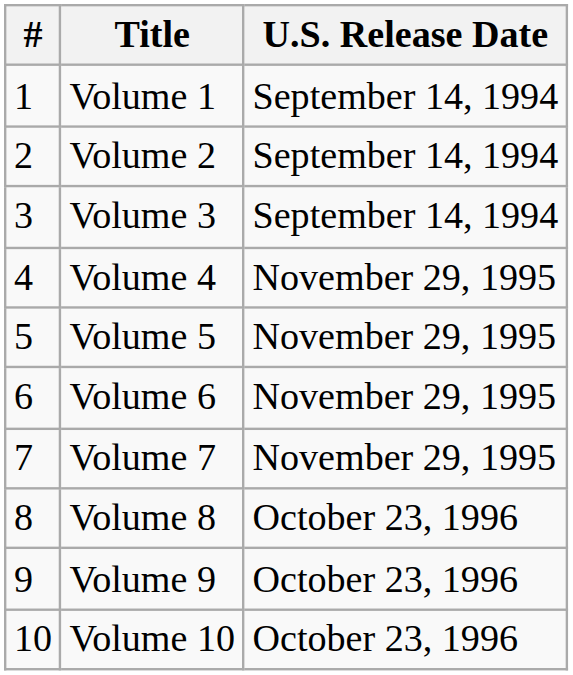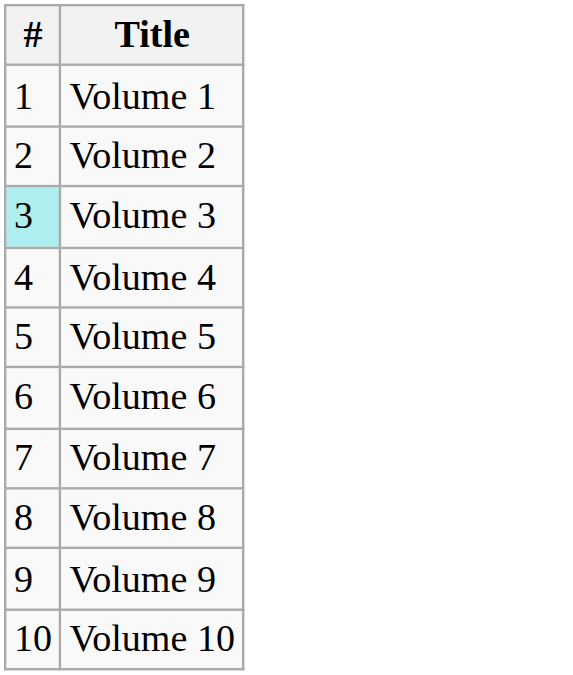 <table class="wikitable sortable">
 <tr>
 <th>#</th>
 <th>Title</th>
-<th>U.S. Release Date</th>
 </tr>
 <tr>
 <td>1</td>
 <td>Volume 1</td>
-<td>September 14, 1994</td>
 </tr>
 <tr>
 <td>2</td>
 <td>Volume 2</td>
-<td>September 14, 1994</td>
 </tr>
 <tr>
-<td>3</td>
+<td style="background: paleturquoise;">3</td>
 <td>Volume 3</td>
-<td>September 14, 1994</td>
 </tr>
 <tr>
 <td>4</td>
 <td>Volume 4</td>
-<td>November 29, 1995</td>
 </tr>
 <tr>
 <td>5</td>
 <td>Volume 5</td>
-<td>November 29, 1995</td>
 </tr>
 <tr>
 <td>6</td>
 <td>Volume 6</td>
-<td>November 29, 1995</td>
 </tr>
 <tr>
 <td>7</td>
 <td>Volume 7</td>
-<td>November 29, 1995</td>
 </tr>
 <tr>
 <td>8</td>
 <td>Volume 8</td>
-<td>October 23, 1996</td>
 </tr>
 <tr>
 <td>9</td>
 <td>Volume 9</td>
-<td>October 23, 1996</td>
 </tr>
 <tr>
 <td>10</td>
 <td>Volume 10</td>
-<td>October 23, 1996</td>
 </tr>
 </table>
